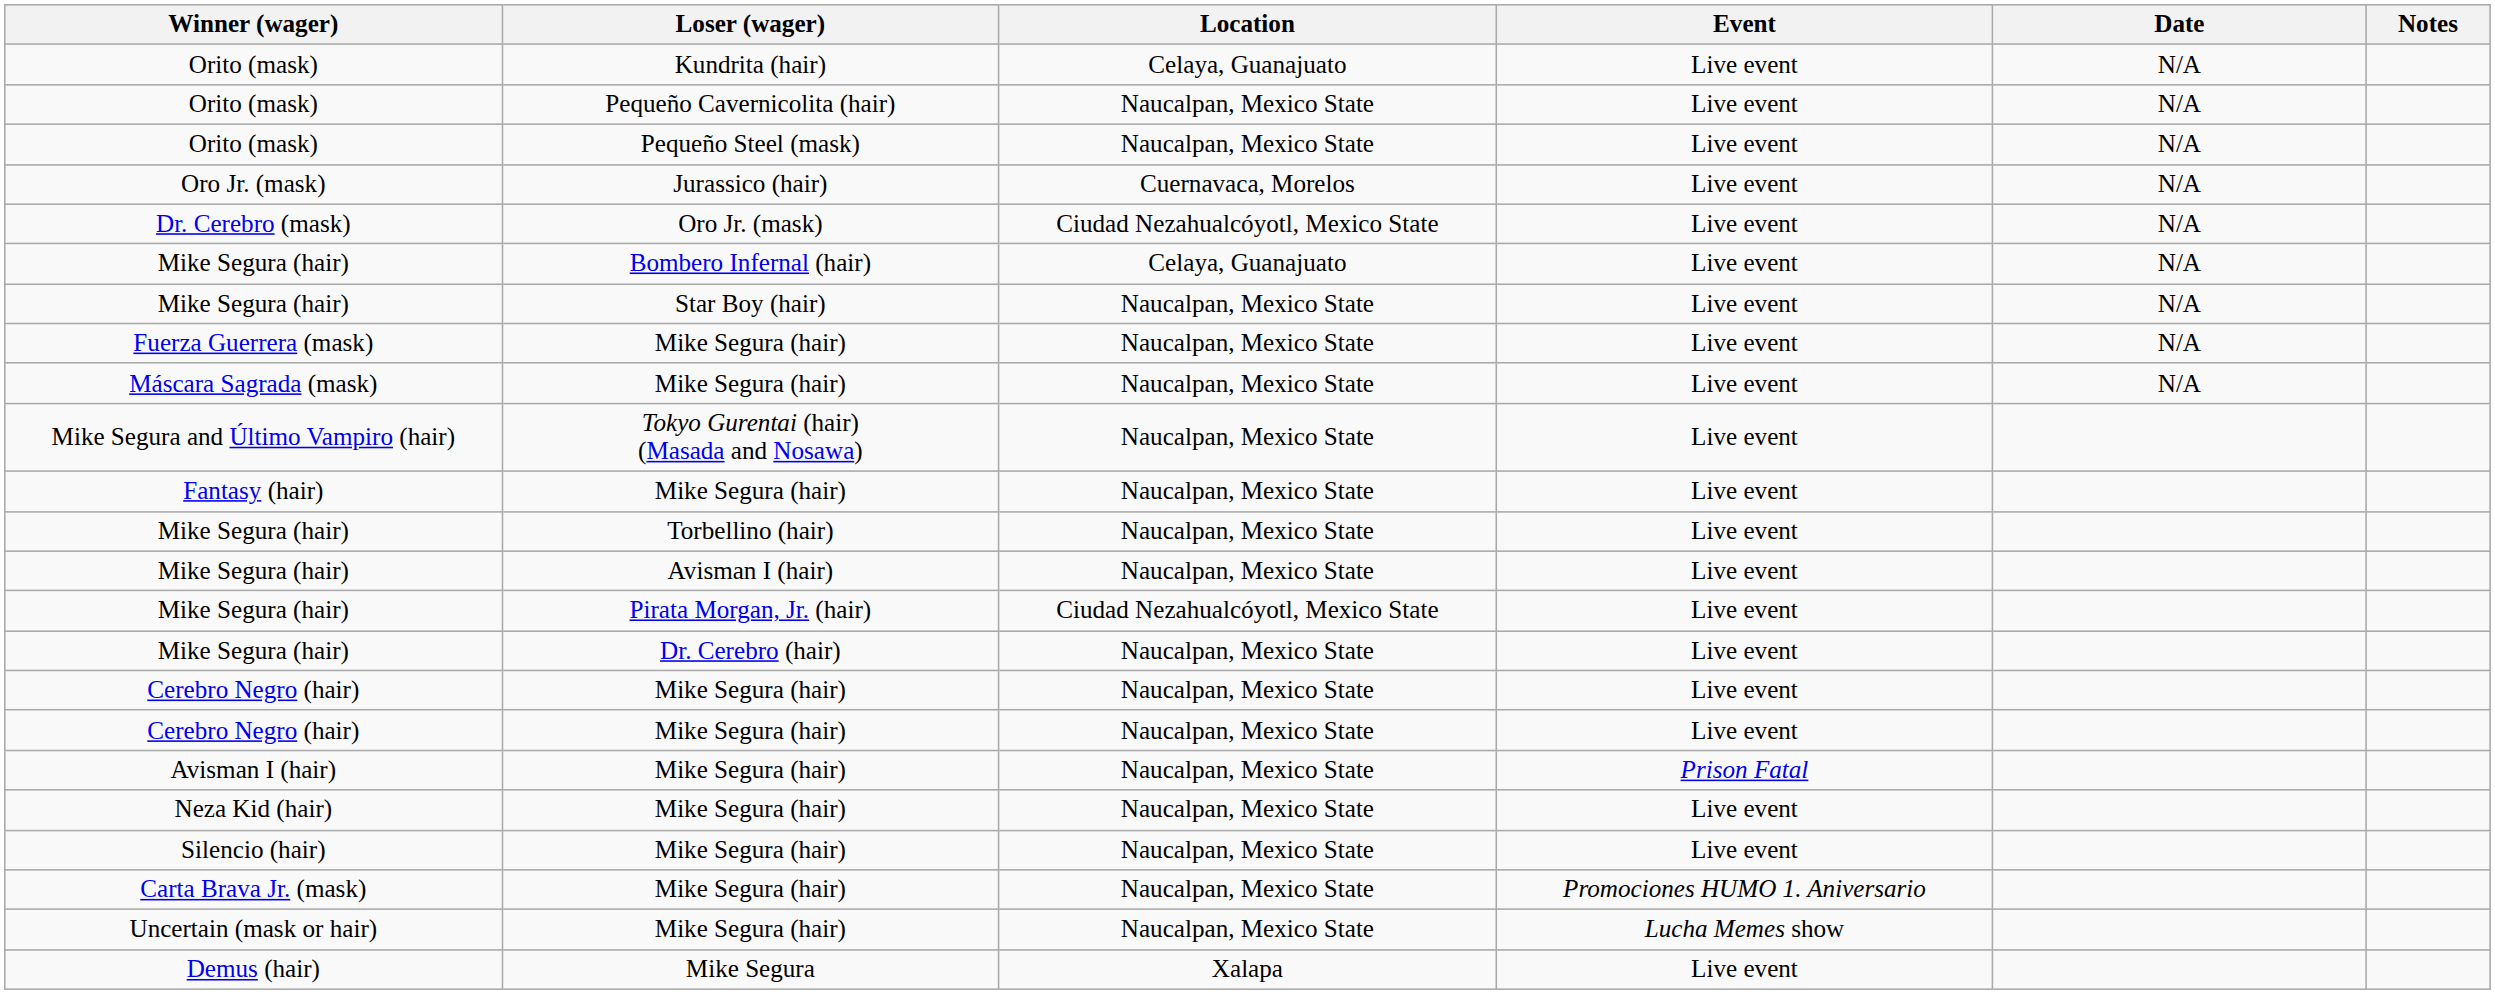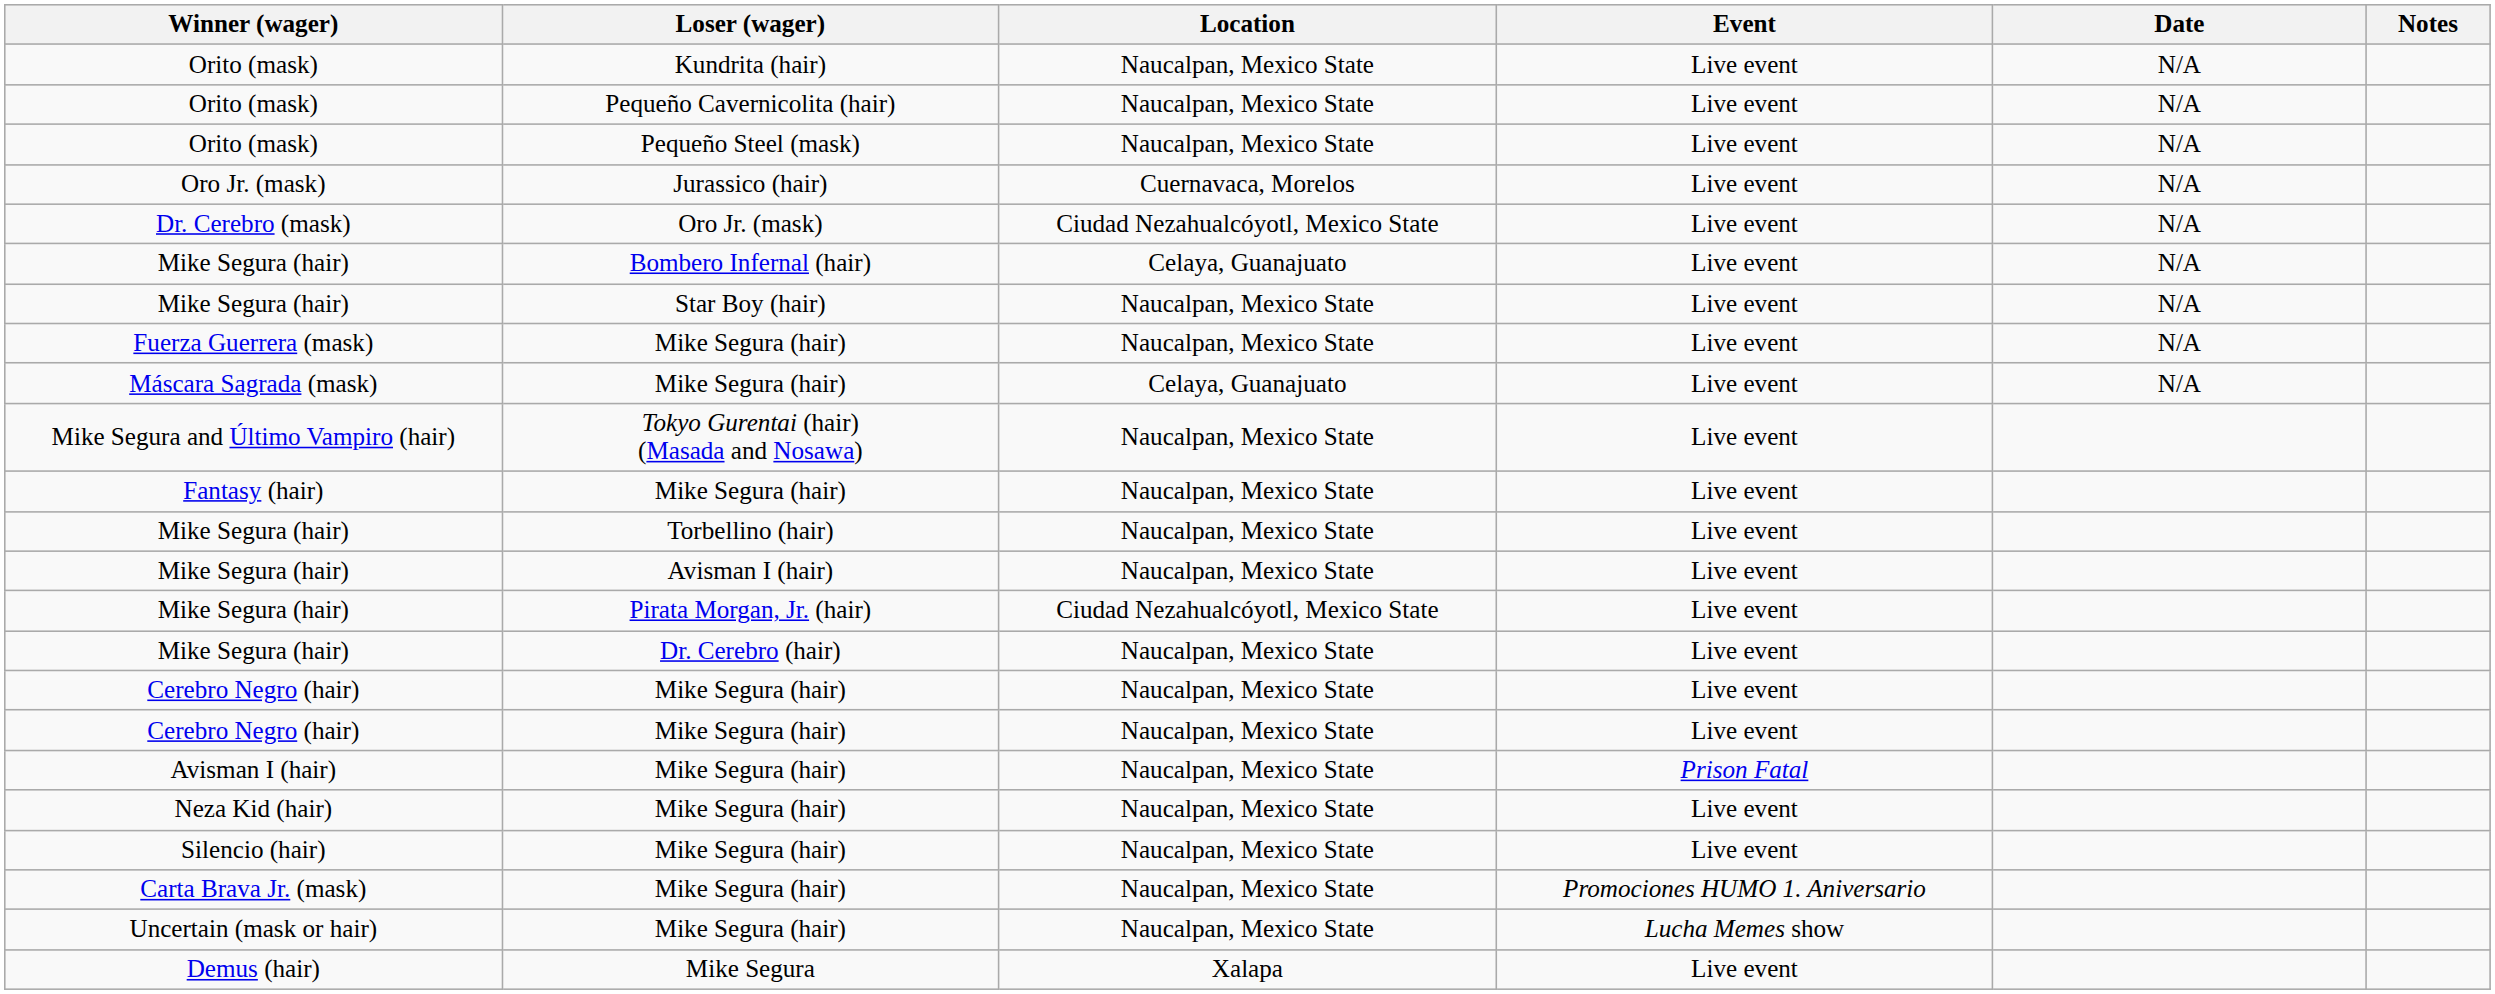 <table class="wikitable sortable" width=100%  style="text-align: center">
 <tr>
 <th width=20% scope="col">Winner (wager)</th>
 <th width=20% scope="col">Loser (wager)</th>
 <th width=20% scope="col">Location</th>
 <th width=20% scope="col">Event</th>
 <th width=15% scope="col">Date</th>
 <th class="unsortable" width=5% scope="col">Notes</th>
 </tr>
 <tr>
 <td>Orito (mask)</td>
 <td>Kundrita (hair)</td>
-<td>Celaya, Guanajuato</td>
+<td>Naucalpan, Mexico State</td>
 <td>Live event</td>
 <td>N/A</td>
 <td> </td>
 </tr>
 <tr>
 <td>Orito (mask)</td>
 <td>Pequeño Cavernicolita (hair)</td>
 <td>Naucalpan, Mexico State</td>
 <td>Live event</td>
 <td>N/A</td>
 <td> </td>
 </tr>
 <tr>
 <td>Orito (mask)</td>
 <td>Pequeño Steel (mask)</td>
 <td>Naucalpan, Mexico State</td>
 <td>Live event</td>
 <td>N/A</td>
 <td> </td>
 </tr>
 <tr>
 <td>Oro Jr. (mask)</td>
 <td>Jurassico (hair)</td>
 <td>Cuernavaca, Morelos</td>
 <td>Live event</td>
 <td>N/A</td>
 <td> </td>
 </tr>
 <tr>
 <td><a href='#'>Dr. Cerebro</a> (mask)</td>
 <td>Oro Jr. (mask)</td>
 <td>Ciudad Nezahualcóyotl, Mexico State</td>
 <td>Live event</td>
 <td>N/A</td>
 <td> </td>
 </tr>
 <tr>
 <td>Mike Segura (hair)</td>
 <td><a href='#'>Bombero Infernal</a> (hair)</td>
 <td>Celaya, Guanajuato</td>
 <td>Live event</td>
 <td>N/A</td>
 <td></td>
 </tr>
 <tr>
 <td>Mike Segura (hair)</td>
 <td>Star Boy (hair)</td>
 <td>Naucalpan, Mexico State</td>
 <td>Live event</td>
 <td>N/A</td>
 <td> </td>
 </tr>
 <tr>
 <td><a href='#'>Fuerza Guerrera</a> (mask)</td>
 <td>Mike Segura (hair)</td>
 <td>Naucalpan, Mexico State</td>
 <td>Live event</td>
 <td>N/A</td>
 <td></td>
 </tr>
 <tr>
 <td><a href='#'>Máscara Sagrada</a> (mask)</td>
 <td>Mike Segura (hair)</td>
-<td>Naucalpan, Mexico State</td>
+<td>Celaya, Guanajuato</td>
 <td>Live event</td>
 <td>N/A</td>
 <td> </td>
 </tr>
 <tr>
 <td>Mike Segura and <a href='#'>Último Vampiro</a> (hair)</td>
 <td><em>Tokyo Gurentai</em> (hair)<br>(<a href='#'>Masada</a> and <a href='#'>Nosawa</a>)</td>
 <td>Naucalpan, Mexico State</td>
 <td>Live event</td>
 <td></td>
 <td> </td>
 </tr>
 <tr>
 <td><a href='#'>Fantasy</a> (hair)</td>
 <td>Mike Segura (hair)</td>
 <td>Naucalpan, Mexico State</td>
 <td>Live event</td>
 <td></td>
 <td> </td>
 </tr>
 <tr>
 <td>Mike Segura (hair)</td>
 <td>Torbellino (hair)</td>
 <td>Naucalpan, Mexico State</td>
 <td>Live event</td>
 <td></td>
 <td></td>
 </tr>
 <tr>
 <td>Mike Segura (hair)</td>
 <td>Avisman I (hair)</td>
 <td>Naucalpan, Mexico State</td>
 <td>Live event</td>
 <td></td>
 <td></td>
 </tr>
 <tr>
 <td>Mike Segura (hair)</td>
 <td><a href='#'>Pirata Morgan, Jr.</a> (hair)</td>
 <td>Ciudad Nezahualcóyotl, Mexico State</td>
 <td>Live event</td>
 <td></td>
 <td> </td>
 </tr>
 <tr>
 <td>Mike Segura (hair)</td>
 <td><a href='#'>Dr. Cerebro</a> (hair)</td>
 <td>Naucalpan, Mexico State</td>
 <td>Live event</td>
 <td></td>
 <td> </td>
 </tr>
 <tr>
 <td><a href='#'>Cerebro Negro</a> (hair)</td>
 <td>Mike Segura (hair)</td>
 <td>Naucalpan, Mexico State</td>
 <td>Live event</td>
 <td></td>
 <td> </td>
 </tr>
 <tr>
 <td><a href='#'>Cerebro Negro</a> (hair)</td>
 <td>Mike Segura (hair)</td>
 <td>Naucalpan, Mexico State</td>
 <td>Live event</td>
 <td></td>
 <td> </td>
 </tr>
 <tr>
 <td>Avisman I (hair)</td>
 <td>Mike Segura (hair)</td>
 <td>Naucalpan, Mexico State</td>
 <td><em><a href='#'>Prison Fatal</a></em></td>
 <td></td>
 <td></td>
 </tr>
 <tr>
 <td>Neza Kid (hair)</td>
 <td>Mike Segura (hair)</td>
 <td>Naucalpan, Mexico State</td>
 <td>Live event</td>
 <td></td>
 <td></td>
 </tr>
 <tr>
 <td>Silencio (hair)</td>
 <td>Mike Segura (hair)</td>
 <td>Naucalpan, Mexico State</td>
 <td>Live event</td>
 <td></td>
 <td></td>
 </tr>
 <tr>
 <td><a href='#'>Carta Brava Jr.</a> (mask)</td>
 <td>Mike Segura (hair)</td>
 <td>Naucalpan, Mexico State</td>
 <td><em>Promociones HUMO 1. Aniversario</em></td>
 <td></td>
 <td></td>
 </tr>
 <tr>
 <td>Uncertain (mask or hair)</td>
 <td>Mike Segura (hair)</td>
 <td>Naucalpan, Mexico State</td>
 <td><em>Lucha Memes</em> show</td>
 <td></td>
 <td></td>
 </tr>
 <tr>
 <td><a href='#'>Demus</a> (hair)</td>
 <td>Mike Segura</td>
 <td>Xalapa</td>
 <td>Live event</td>
 <td></td>
 <td></td>
 </tr>
 </table>
